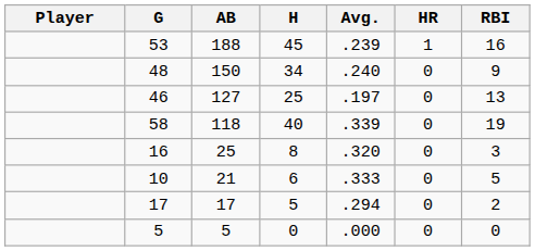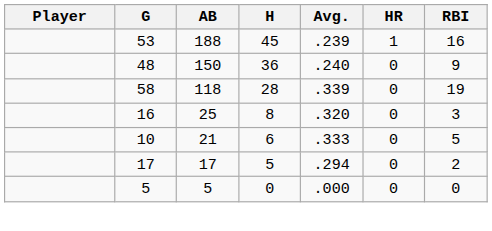 <table class="wikitable sortable">
 <tr>
 <th bgcolor="#DDDDFF" width="16%">Player</th>
 <th bgcolor="#DDDDFF" width="9%">G</th>
 <th bgcolor="#DDDDFF" width="9%">AB</th>
 <th bgcolor="#DDDDFF" width="9%">H</th>
 <th bgcolor="#DDDDFF" width="9%">Avg.</th>
 <th bgcolor="#DDDDFF" width="9%">HR</th>
 <th bgcolor="#DDDDFF" width="9%">RBI</th>
 </tr>
 <tr align="center">
 <td></td>
 <td>53</td>
 <td>188</td>
 <td>45</td>
 <td>.239</td>
 <td>1</td>
 <td>16</td>
 </tr>
 <tr align="center">
 <td></td>
 <td>48</td>
 <td>150</td>
-<td>34</td>
+<td>36</td>
 <td>.240</td>
 <td>0</td>
 <td>9</td>
 </tr>
 <tr align="center">
 <td></td>
-<td>46</td>
-<td>127</td>
-<td>25</td>
-<td>.197</td>
-<td>0</td>
-<td>13</td>
-</tr>
-<tr align="center">
-<td></td>
 <td>58</td>
 <td>118</td>
-<td>40</td>
+<td>28</td>
 <td>.339</td>
 <td>0</td>
 <td>19</td>
 </tr>
 <tr align="center">
 <td></td>
 <td>16</td>
 <td>25</td>
 <td>8</td>
 <td>.320</td>
 <td>0</td>
 <td>3</td>
 </tr>
 <tr align="center">
 <td></td>
 <td>10</td>
 <td>21</td>
 <td>6</td>
 <td>.333</td>
 <td>0</td>
 <td>5</td>
 </tr>
 <tr align="center">
 <td></td>
 <td>17</td>
 <td>17</td>
 <td>5</td>
 <td>.294</td>
 <td>0</td>
 <td>2</td>
 </tr>
 <tr align="center">
 <td></td>
 <td>5</td>
 <td>5</td>
 <td>0</td>
 <td>.000</td>
 <td>0</td>
 <td>0</td>
 </tr>
 </table>
